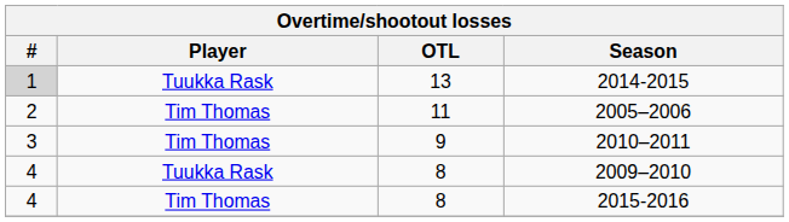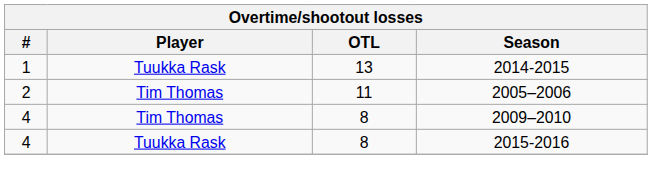 <table class="wikitable" style="text-align: center; font-size: 95%" width="70%">
 <tr>
 <th colspan="4">Overtime/shootout losses</th>
 </tr>
 <tr>
 <th>#</th>
 <th>Player</th>
 <th>OTL</th>
 <th>Season</th>
 </tr>
 <tr>
-<td style="background: lightgrey;">1</td>
+<td>1</td>
 <td><a href='#'>Tuukka Rask</a></td>
 <td>13</td>
 <td>2014-2015</td>
 </tr>
 <tr>
 <td>2</td>
 <td><a href='#'>Tim Thomas</a></td>
 <td>11</td>
 <td>2005–2006</td>
 </tr>
 <tr>
-<td>3</td>
+<td>4</td>
 <td><a href='#'>Tim Thomas</a></td>
-<td>9</td>
-<td>2010–2011</td>
-</tr>
-<tr>
-<td>4</td>
-<td><a href='#'>Tuukka Rask</a></td>
 <td>8</td>
 <td>2009–2010</td>
 </tr>
 <tr>
 <td>4</td>
-<td><a href='#'>Tim Thomas</a></td>
+<td><a href='#'>Tuukka Rask</a></td>
 <td>8</td>
 <td>2015-2016</td>
 </tr>
 <tr>
 </tr>
 </table>
